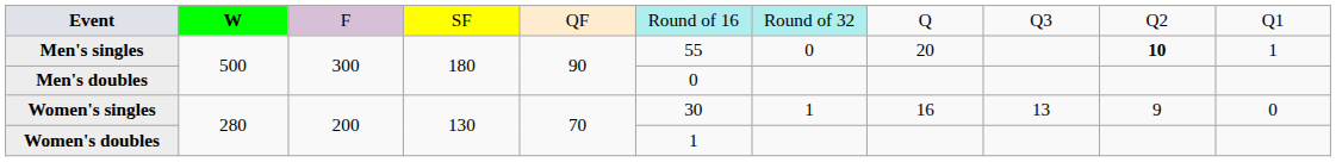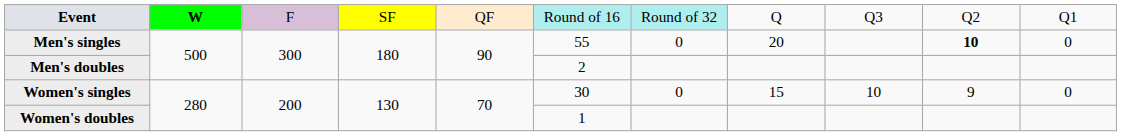 <table class=wikitable style=font-size:90%;text-align:center>
 <tr>
 <td style="width:130px; background:#dfe2e9;"><strong>Event</strong></td>
 <td style="width:80px; background:lime;"><strong>W</strong></td>
 <td style="width:85px; background:thistle;">F</td>
 <td style="width:85px; background:#ff0;">SF</td>
 <td style="width:85px; background:#ffebcd;">QF</td>
 <td style="width:85px; background:#afeeee;">Round of 16</td>
 <td style="width:85px; background:#afeeee;">Round of 32</td>
 <td width=85>Q</td>
 <td width=85>Q3</td>
 <td width=85>Q2</td>
 <td width=85>Q1</td>
 </tr>
 <tr>
 <th style="background:#ededed;">Men's singles</th>
 <td rowspan=2>500</td>
 <td rowspan=2>300</td>
 <td rowspan=2>180</td>
 <td rowspan=2>90</td>
 <td>55</td>
 <td>0</td>
 <td>20</td>
 <td></td>
 <td><strong>10</strong></td>
-<td>1</td>
+<td>0</td>
 </tr>
 <tr>
 <th style="background:#ededed;">Men's doubles</th>
-<td>0</td>
+<td>2</td>
 <td></td>
 <td></td>
 <td></td>
 <td></td>
 <td></td>
 </tr>
 <tr>
 <th style="background:#ededed;">Women's singles</th>
 <td rowspan=2>280</td>
 <td rowspan=2>200</td>
 <td rowspan=2>130</td>
 <td rowspan=2>70</td>
 <td>30</td>
-<td>1</td>
-<td>16</td>
-<td>13</td>
+<td>0</td>
+<td>15</td>
+<td>10</td>
 <td>9</td>
 <td>0</td>
 </tr>
 <tr>
 <th style="background:#ededed;">Women's doubles</th>
 <td>1</td>
 <td></td>
 <td></td>
 <td></td>
 <td></td>
 <td></td>
 </tr>
 </table>
